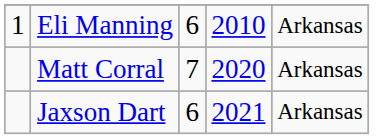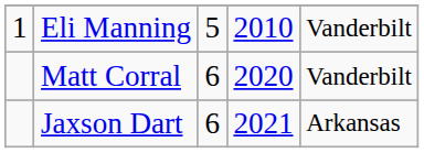 <table class="wikitable">
 <tr>
 </tr>
 <tr>
 <td>1</td>
 <td><a href='#'>Eli Manning</a></td>
-<td>6</td>
+<td>5</td>
 <td><a href='#'>2010</a></td>
-<td style="font-size:85%;">Arkansas</td>
+<td style="font-size:85%;">Vanderbilt</td>
 </tr>
 <tr>
 <td></td>
 <td><a href='#'>Matt Corral</a></td>
-<td>7</td>
+<td>6</td>
 <td><a href='#'>2020</a></td>
-<td style="font-size:85%;">Arkansas</td>
+<td style="font-size:85%;">Vanderbilt</td>
 </tr>
 <tr>
 <td></td>
 <td><a href='#'>Jaxson Dart</a></td>
 <td>6</td>
 <td><a href='#'>2021</a></td>
 <td style="font-size:85%;">Arkansas</td>
 </tr>
 </table>
